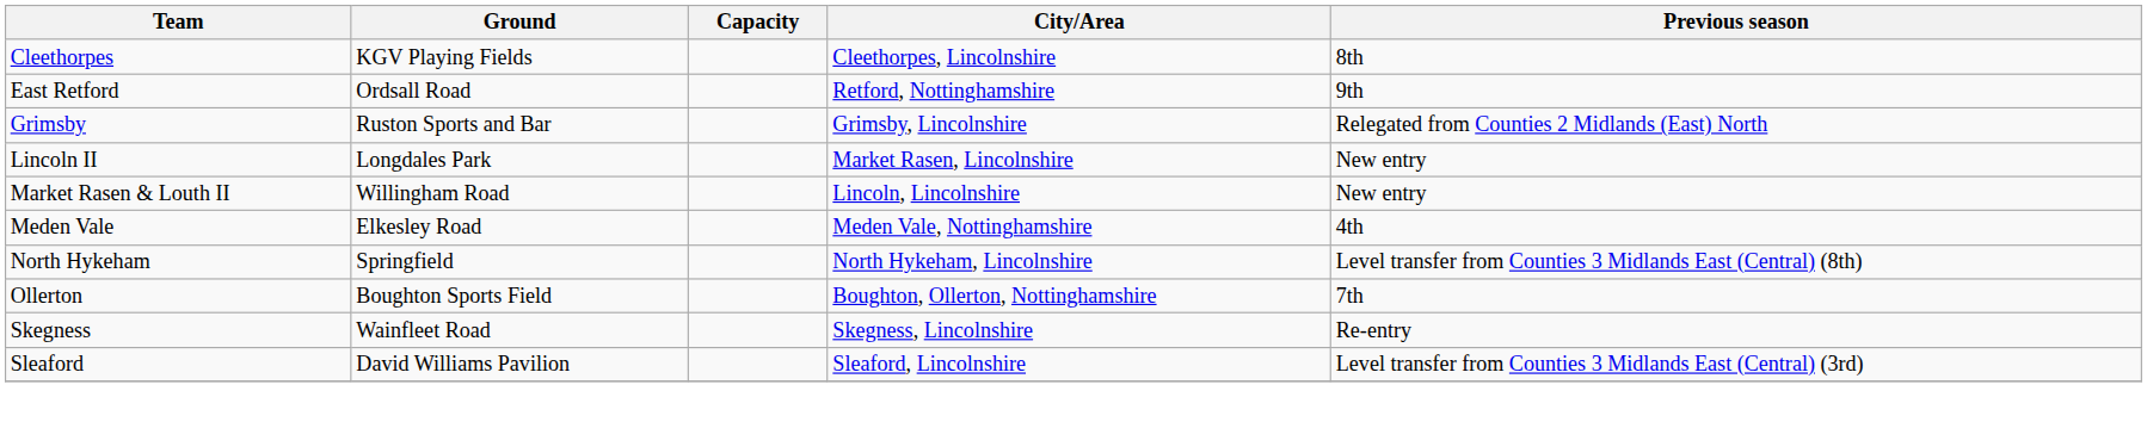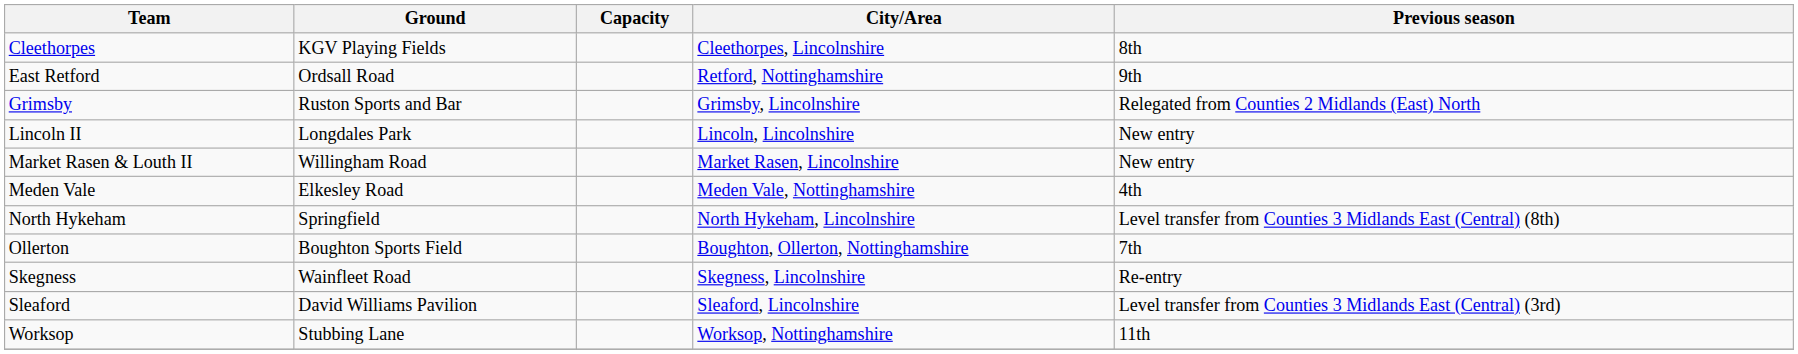 <table class="wikitable sortable" width=100%>
 <tr>
 <th>Team</th>
 <th>Ground</th>
 <th>Capacity</th>
 <th>City/Area</th>
 <th>Previous season</th>
 </tr>
 <tr>
 <td><a href='#'>Cleethorpes</a></td>
 <td>KGV Playing Fields</td>
 <td></td>
 <td><a href='#'>Cleethorpes</a>, <a href='#'>Lincolnshire</a></td>
 <td>8th</td>
 </tr>
 <tr>
 <td>East Retford</td>
 <td>Ordsall Road</td>
 <td></td>
 <td><a href='#'>Retford</a>, <a href='#'>Nottinghamshire</a></td>
 <td>9th</td>
 </tr>
 <tr>
 <td><a href='#'>Grimsby</a></td>
 <td>Ruston Sports and Bar</td>
 <td></td>
 <td><a href='#'>Grimsby</a>, <a href='#'>Lincolnshire</a></td>
 <td>Relegated from <a href='#'>Counties 2 Midlands (East) North</a></td>
 </tr>
 <tr>
 <td>Lincoln II</td>
 <td>Longdales Park</td>
 <td></td>
-<td><a href='#'>Market Rasen</a>, <a href='#'>Lincolnshire</a></td>
+<td><a href='#'>Lincoln</a>, <a href='#'>Lincolnshire</a></td>
 <td>New entry</td>
 </tr>
 <tr>
 <td>Market Rasen & Louth II</td>
 <td>Willingham Road</td>
 <td></td>
-<td><a href='#'>Lincoln</a>, <a href='#'>Lincolnshire</a></td>
+<td><a href='#'>Market Rasen</a>, <a href='#'>Lincolnshire</a></td>
 <td>New entry</td>
 </tr>
 <tr>
 <td>Meden Vale</td>
 <td>Elkesley Road</td>
 <td></td>
 <td><a href='#'>Meden Vale</a>, <a href='#'>Nottinghamshire</a></td>
 <td>4th</td>
 </tr>
 <tr>
 <td>North Hykeham</td>
 <td>Springfield</td>
 <td></td>
 <td><a href='#'>North Hykeham</a>, <a href='#'>Lincolnshire</a></td>
 <td>Level transfer from <a href='#'>Counties 3 Midlands East (Central)</a> (8th)</td>
 </tr>
 <tr>
 <td>Ollerton</td>
 <td>Boughton Sports Field</td>
 <td></td>
 <td><a href='#'>Boughton</a>, <a href='#'>Ollerton</a>, <a href='#'>Nottinghamshire</a></td>
 <td>7th</td>
 </tr>
 <tr>
 <td>Skegness</td>
 <td>Wainfleet Road</td>
 <td></td>
 <td><a href='#'>Skegness</a>, <a href='#'>Lincolnshire</a></td>
 <td>Re-entry</td>
 </tr>
 <tr>
 <td>Sleaford</td>
 <td>David Williams Pavilion</td>
 <td></td>
 <td><a href='#'>Sleaford</a>, <a href='#'>Lincolnshire</a></td>
 <td>Level transfer from <a href='#'>Counties 3 Midlands East (Central)</a> (3rd)</td>
 </tr>
 <tr>
+<td>Worksop</td>
+<td>Stubbing Lane</td>
+<td></td>
+<td><a href='#'>Worksop</a>, <a href='#'>Nottinghamshire</a></td>
+<td>11th</td>
+</tr>
+<tr>
 </tr>
 </table>
